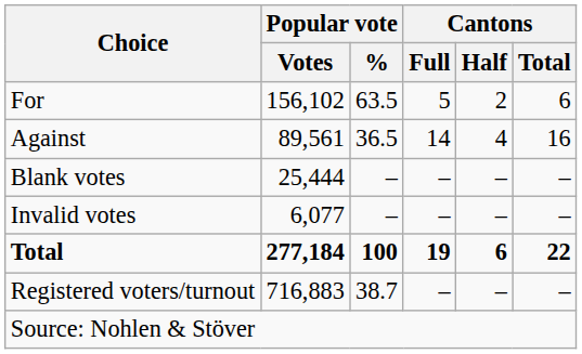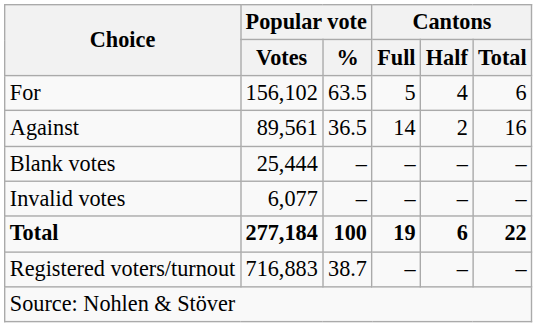 <table class=wikitable style=text-align:right>
 <tr>
 <th rowspan=2>Choice</th>
 <th colspan=2>Popular vote</th>
 <th colspan=3>Cantons</th>
 </tr>
 <tr>
 <th>Votes</th>
 <th>%</th>
 <th>Full</th>
 <th>Half</th>
 <th>Total</th>
 </tr>
 <tr>
 <td align=left>For</td>
 <td>156,102</td>
 <td>63.5</td>
 <td>5</td>
-<td>2</td>
+<td>4</td>
 <td>6</td>
 </tr>
 <tr>
 <td align=left>Against</td>
 <td>89,561</td>
 <td>36.5</td>
 <td>14</td>
-<td>4</td>
+<td>2</td>
 <td>16</td>
 </tr>
 <tr>
 <td align=left>Blank votes</td>
 <td>25,444</td>
 <td>–</td>
 <td>–</td>
 <td>–</td>
 <td>–</td>
 </tr>
 <tr>
 <td align=left>Invalid votes</td>
 <td>6,077</td>
 <td>–</td>
 <td>–</td>
 <td>–</td>
 <td>–</td>
 </tr>
 <tr>
 <td align=left><strong>Total</strong></td>
 <td><strong>277,184</strong></td>
 <td><strong>100</strong></td>
 <td><strong>19</strong></td>
 <td><strong>6</strong></td>
 <td><strong>22</strong></td>
 </tr>
 <tr>
 <td align=left>Registered voters/turnout</td>
 <td>716,883</td>
 <td>38.7</td>
 <td>–</td>
 <td>–</td>
 <td>–</td>
 </tr>
 <tr>
 <td align=left colspan=6>Source: Nohlen & Stöver</td>
 </tr>
 </table>
